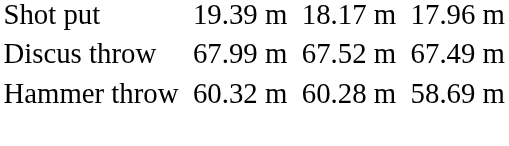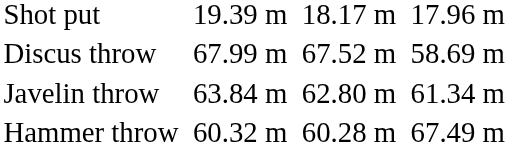 <table>
 <tr>
 <td>Shot put</td>
 <td></td>
 <td>19.39 m</td>
 <td></td>
 <td>18.17 m</td>
 <td></td>
 <td>17.96 m</td>
 </tr>
 <tr>
 <td>Discus throw</td>
 <td></td>
 <td>67.99 m</td>
 <td></td>
 <td>67.52 m</td>
 <td></td>
-<td>67.49 m</td>
+<td>58.69 m</td>
+</tr>
+<tr>
+<td>Javelin throw</td>
+<td></td>
+<td>63.84 m</td>
+<td></td>
+<td>62.80 m</td>
+<td></td>
+<td>61.34 m</td>
 </tr>
 <tr>
 <td>Hammer throw</td>
 <td></td>
 <td>60.32 m</td>
 <td></td>
 <td>60.28 m</td>
 <td></td>
-<td>58.69 m</td>
+<td>67.49 m</td>
 </tr>
 </table>
